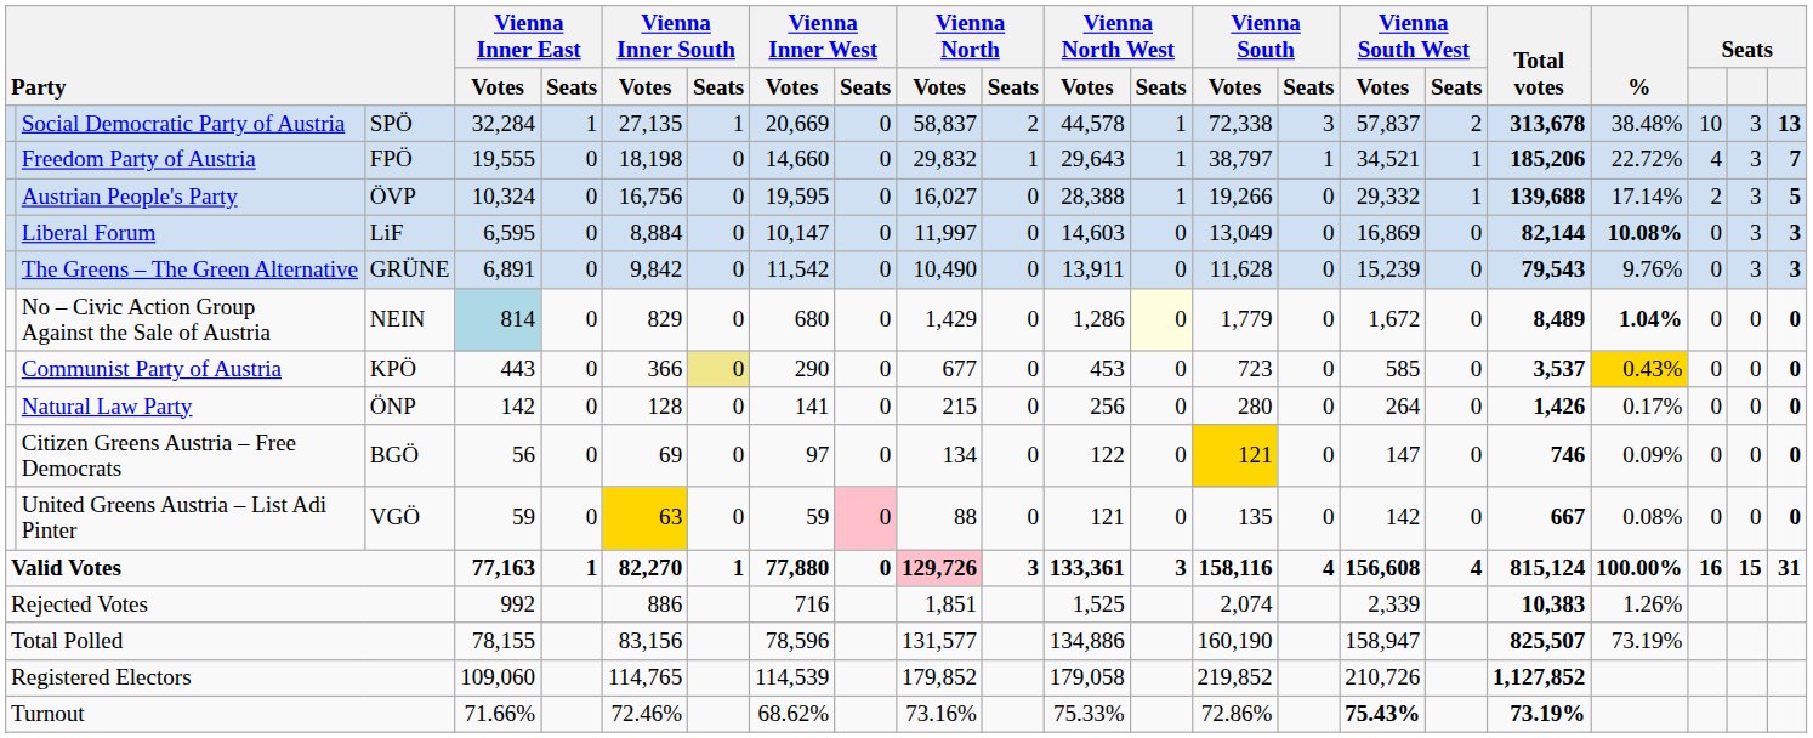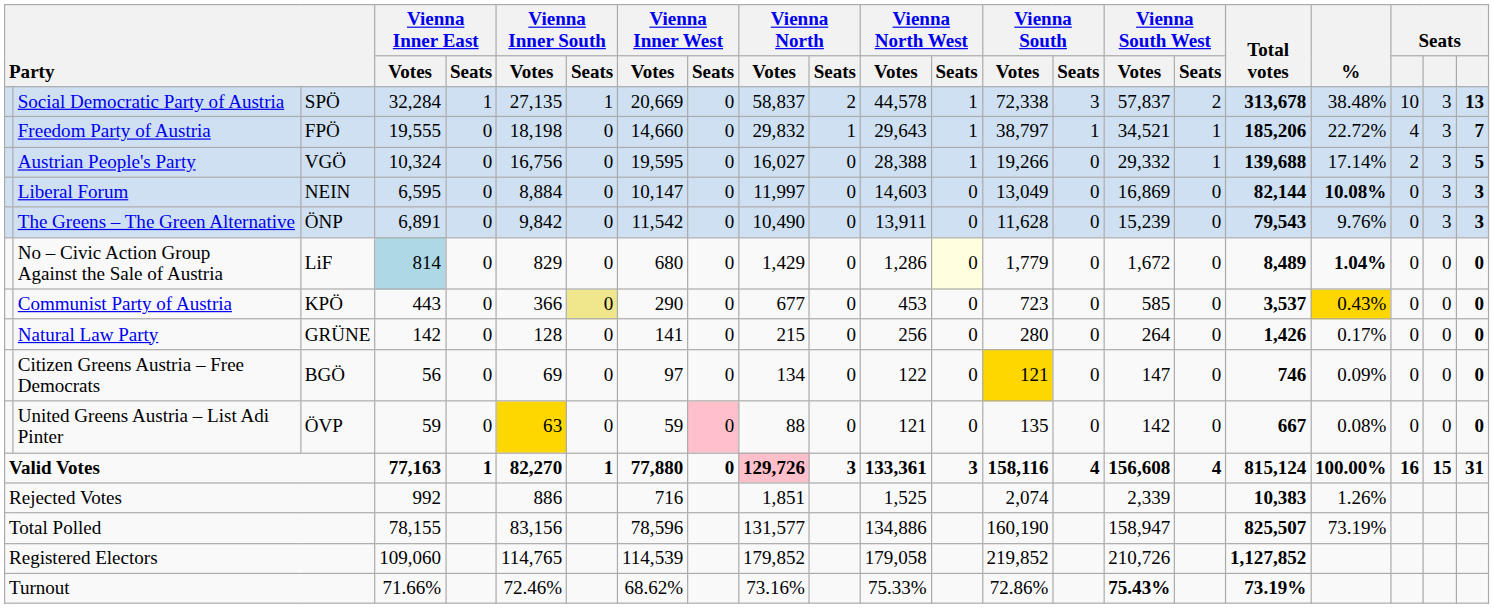 <table class="wikitable" border="1" style="text-align:right;">
 <tr>
 <th style="text-align:left;" valign=bottom rowspan=2 colspan=3>Party</th>
 <th align=center valign=bottom colspan=2><a href='#'>Vienna<br>Inner East</a></th>
 <th align=center valign=bottom colspan=2><a href='#'>Vienna<br>Inner South</a></th>
 <th align=center valign=bottom colspan=2><a href='#'>Vienna<br>Inner West</a></th>
 <th align=center valign=bottom colspan=2><a href='#'>Vienna<br>North</a></th>
 <th align=center valign=bottom colspan=2><a href='#'>Vienna<br>North West</a></th>
 <th align=center valign=bottom colspan=2><a href='#'>Vienna<br>South</a></th>
 <th align=center valign=bottom colspan=2><a href='#'>Vienna<br>South West</a></th>
 <th align=center valign=bottom rowspan=2 width="50">Total<br>votes</th>
 <th align=center valign=bottom rowspan=2 width="50">%</th>
 <th align=center valign=bottom colspan=3>Seats</th>
 </tr>
 <tr>
 <th>Votes</th>
 <th>Seats</th>
 <th>Votes</th>
 <th>Seats</th>
 <th>Votes</th>
 <th>Seats</th>
 <th>Votes</th>
 <th>Seats</th>
 <th>Votes</th>
 <th>Seats</th>
 <th>Votes</th>
 <th>Seats</th>
 <th>Votes</th>
 <th>Seats</th>
 <th align=center valign=bottom width="20"><small></small></th>
 <th align=center valign=bottom width="20"><small></small></th>
 <th align=center valign=bottom width="20"><small></small></th>
 </tr>
 <tr style="background:#CEE0F2;">
 <td></td>
 <td align=left><a href='#'>Social Democratic Party of Austria</a></td>
 <td align=left>SPÖ</td>
 <td>32,284</td>
 <td>1</td>
 <td>27,135</td>
 <td>1</td>
 <td>20,669</td>
 <td>0</td>
 <td>58,837</td>
 <td>2</td>
 <td>44,578</td>
 <td>1</td>
 <td>72,338</td>
 <td>3</td>
 <td>57,837</td>
 <td>2</td>
 <td><strong>313,678</strong></td>
 <td>38.48%</td>
 <td>10</td>
 <td>3</td>
 <td><strong>13</strong></td>
 </tr>
 <tr style="background:#CEE0F2;">
 <td></td>
 <td align=left><a href='#'>Freedom Party of Austria</a></td>
 <td align=left>FPÖ</td>
 <td>19,555</td>
 <td>0</td>
 <td>18,198</td>
 <td>0</td>
 <td>14,660</td>
 <td>0</td>
 <td>29,832</td>
 <td>1</td>
 <td>29,643</td>
 <td>1</td>
 <td>38,797</td>
 <td>1</td>
 <td>34,521</td>
 <td>1</td>
 <td><strong>185,206</strong></td>
 <td>22.72%</td>
 <td>4</td>
 <td>3</td>
 <td><strong>7</strong></td>
 </tr>
 <tr style="background:#CEE0F2;">
 <td></td>
 <td align=left><a href='#'>Austrian People's Party</a></td>
-<td align=left>ÖVP</td>
+<td align=left>VGÖ</td>
 <td>10,324</td>
 <td>0</td>
 <td>16,756</td>
 <td>0</td>
 <td>19,595</td>
 <td>0</td>
 <td>16,027</td>
 <td>0</td>
 <td>28,388</td>
 <td>1</td>
 <td>19,266</td>
 <td>0</td>
 <td>29,332</td>
 <td>1</td>
 <td><strong>139,688</strong></td>
 <td>17.14%</td>
 <td>2</td>
 <td>3</td>
 <td><strong>5</strong></td>
 </tr>
 <tr style="background:#CEE0F2;">
 <td></td>
 <td align=left><a href='#'>Liberal Forum</a></td>
-<td align=left>LiF</td>
+<td align=left>NEIN</td>
 <td>6,595</td>
 <td>0</td>
 <td>8,884</td>
 <td>0</td>
 <td>10,147</td>
 <td>0</td>
 <td>11,997</td>
 <td>0</td>
 <td>14,603</td>
 <td>0</td>
 <td>13,049</td>
 <td>0</td>
 <td>16,869</td>
 <td>0</td>
 <td><strong>82,144</strong></td>
 <td><strong>10.08%</strong></td>
 <td>0</td>
 <td>3</td>
 <td><strong>3</strong></td>
 </tr>
 <tr style="background:#CEE0F2;">
 <td></td>
 <td align=left style="white-space: nowrap;"><a href='#'>The Greens – The Green Alternative</a></td>
-<td align=left>GRÜNE</td>
+<td align=left>ÖNP</td>
 <td>6,891</td>
 <td>0</td>
 <td>9,842</td>
 <td>0</td>
 <td>11,542</td>
 <td>0</td>
 <td>10,490</td>
 <td>0</td>
 <td>13,911</td>
 <td>0</td>
 <td>11,628</td>
 <td>0</td>
 <td>15,239</td>
 <td>0</td>
 <td><strong>79,543</strong></td>
 <td>9.76%</td>
 <td>0</td>
 <td>3</td>
 <td><strong>3</strong></td>
 </tr>
 <tr>
 <td></td>
 <td align=left>No – Civic Action Group<br>Against the Sale of Austria</td>
-<td align=left>NEIN</td>
+<td align=left>LiF</td>
 <td style="background: lightblue;">814</td>
 <td>0</td>
 <td>829</td>
 <td>0</td>
 <td>680</td>
 <td>0</td>
 <td>1,429</td>
 <td>0</td>
 <td>1,286</td>
 <td style="background: lightyellow;">0</td>
 <td>1,779</td>
 <td>0</td>
 <td>1,672</td>
 <td>0</td>
 <td><strong>8,489</strong></td>
 <td><strong>1.04%</strong></td>
 <td>0</td>
 <td>0</td>
 <td><strong>0</strong></td>
 </tr>
 <tr>
 <td></td>
 <td align=left><a href='#'>Communist Party of Austria</a></td>
 <td align=left>KPÖ</td>
 <td>443</td>
 <td>0</td>
 <td>366</td>
 <td style="background: khaki;">0</td>
 <td>290</td>
 <td>0</td>
 <td>677</td>
 <td>0</td>
 <td>453</td>
 <td>0</td>
 <td>723</td>
 <td>0</td>
 <td>585</td>
 <td>0</td>
 <td><strong>3,537</strong></td>
 <td style="background: gold;">0.43%</td>
 <td>0</td>
 <td>0</td>
 <td><strong>0</strong></td>
 </tr>
 <tr>
 <td></td>
 <td align=left><a href='#'>Natural Law Party</a></td>
-<td align=left>ÖNP</td>
+<td align=left>GRÜNE</td>
 <td>142</td>
 <td>0</td>
 <td>128</td>
 <td>0</td>
 <td>141</td>
 <td>0</td>
 <td>215</td>
 <td>0</td>
 <td>256</td>
 <td>0</td>
 <td>280</td>
 <td>0</td>
 <td>264</td>
 <td>0</td>
 <td><strong>1,426</strong></td>
 <td>0.17%</td>
 <td>0</td>
 <td>0</td>
 <td><strong>0</strong></td>
 </tr>
 <tr>
 <td></td>
 <td align=left>Citizen Greens Austria – Free Democrats</td>
 <td align=left>BGÖ</td>
 <td>56</td>
 <td>0</td>
 <td>69</td>
 <td>0</td>
 <td>97</td>
 <td>0</td>
 <td>134</td>
 <td>0</td>
 <td>122</td>
 <td>0</td>
 <td style="background: gold;">121</td>
 <td>0</td>
 <td>147</td>
 <td>0</td>
 <td><strong>746</strong></td>
 <td>0.09%</td>
 <td>0</td>
 <td>0</td>
 <td><strong>0</strong></td>
 </tr>
 <tr>
 <td></td>
 <td align=left>United Greens Austria – List Adi Pinter</td>
-<td align=left>VGÖ</td>
+<td align=left>ÖVP</td>
 <td>59</td>
 <td>0</td>
 <td style="background: gold;">63</td>
 <td>0</td>
 <td>59</td>
 <td style="background: pink;">0</td>
 <td>88</td>
 <td>0</td>
 <td>121</td>
 <td>0</td>
 <td>135</td>
 <td>0</td>
 <td>142</td>
 <td>0</td>
 <td><strong>667</strong></td>
 <td>0.08%</td>
 <td>0</td>
 <td>0</td>
 <td><strong>0</strong></td>
 </tr>
 <tr style="font-weight:bold">
 <td align=left colspan=3>Valid Votes</td>
 <td>77,163</td>
 <td>1</td>
 <td>82,270</td>
 <td>1</td>
 <td>77,880</td>
 <td>0</td>
 <td style="background: pink;">129,726</td>
 <td>3</td>
 <td>133,361</td>
 <td>3</td>
 <td>158,116</td>
 <td>4</td>
 <td>156,608</td>
 <td>4</td>
 <td>815,124</td>
 <td>100.00%</td>
 <td>16</td>
 <td>15</td>
 <td>31</td>
 </tr>
 <tr>
 <td align=left colspan=3>Rejected Votes</td>
 <td>992</td>
 <td></td>
 <td>886</td>
 <td></td>
 <td>716</td>
 <td></td>
 <td>1,851</td>
 <td></td>
 <td>1,525</td>
 <td></td>
 <td>2,074</td>
 <td></td>
 <td>2,339</td>
 <td></td>
 <td><strong>10,383</strong></td>
 <td>1.26%</td>
 <td></td>
 <td></td>
 <td></td>
 </tr>
 <tr>
 <td align=left colspan=3>Total Polled</td>
 <td>78,155</td>
 <td></td>
 <td>83,156</td>
 <td></td>
 <td>78,596</td>
 <td></td>
 <td>131,577</td>
 <td></td>
 <td>134,886</td>
 <td></td>
 <td>160,190</td>
 <td></td>
 <td>158,947</td>
 <td></td>
 <td><strong>825,507</strong></td>
 <td>73.19%</td>
 <td></td>
 <td></td>
 <td></td>
 </tr>
 <tr>
 <td align=left colspan=3>Registered Electors</td>
 <td>109,060</td>
 <td></td>
 <td>114,765</td>
 <td></td>
 <td>114,539</td>
 <td></td>
 <td>179,852</td>
 <td></td>
 <td>179,058</td>
 <td></td>
 <td>219,852</td>
 <td></td>
 <td>210,726</td>
 <td></td>
 <td><strong>1,127,852</strong></td>
 <td></td>
 <td></td>
 <td></td>
 <td></td>
 </tr>
 <tr>
 <td align=left colspan=3>Turnout</td>
 <td>71.66%</td>
 <td></td>
 <td>72.46%</td>
 <td></td>
 <td>68.62%</td>
 <td></td>
 <td>73.16%</td>
 <td></td>
 <td>75.33%</td>
 <td></td>
 <td>72.86%</td>
 <td></td>
 <td><strong>75.43%</strong></td>
 <td></td>
 <td><strong>73.19%</strong></td>
 <td></td>
 <td></td>
 <td></td>
 <td></td>
 </tr>
 </table>
